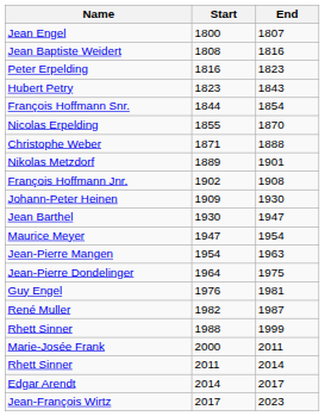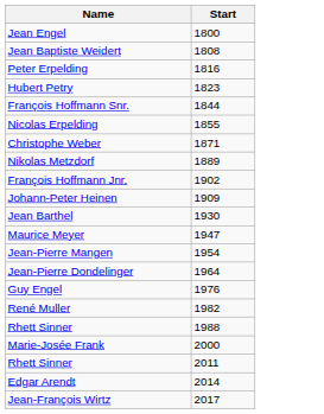 <table class="wikitable">
 <tr>
 <th width=250>Name</th>
 <th width=80>Start</th>
-<th width=80>End</th>
 </tr>
 <tr>
 <td><a href='#'>Jean Engel</a></td>
 <td>1800</td>
-<td>1807</td>
 </tr>
 <tr>
 <td><a href='#'>Jean Baptiste Weidert</a></td>
 <td>1808</td>
-<td>1816</td>
 </tr>
 <tr>
 <td><a href='#'>Peter Erpelding</a></td>
 <td>1816</td>
-<td>1823</td>
 </tr>
 <tr>
 <td><a href='#'>Hubert Petry</a></td>
 <td>1823</td>
-<td>1843</td>
 </tr>
 <tr>
 <td><a href='#'>François Hoffmann Snr.</a></td>
 <td>1844</td>
-<td>1854</td>
 </tr>
 <tr>
 <td><a href='#'>Nicolas Erpelding</a></td>
 <td>1855</td>
-<td>1870</td>
 </tr>
 <tr>
 <td><a href='#'>Christophe Weber</a></td>
 <td>1871</td>
-<td>1888</td>
 </tr>
 <tr>
 <td><a href='#'>Nikolas Metzdorf</a></td>
 <td>1889</td>
-<td>1901</td>
 </tr>
 <tr>
 <td><a href='#'>François Hoffmann Jnr.</a></td>
 <td>1902</td>
-<td>1908</td>
 </tr>
 <tr>
 <td><a href='#'>Johann-Peter Heinen</a></td>
 <td>1909</td>
-<td>1930</td>
 </tr>
 <tr>
 <td><a href='#'>Jean Barthel</a></td>
 <td>1930</td>
-<td>1947</td>
 </tr>
 <tr>
 <td><a href='#'>Maurice Meyer</a></td>
 <td>1947</td>
-<td>1954</td>
 </tr>
 <tr>
 <td><a href='#'>Jean-Pierre Mangen</a></td>
 <td>1954</td>
-<td>1963</td>
 </tr>
 <tr>
 <td><a href='#'>Jean-Pierre Dondelinger</a></td>
 <td>1964</td>
-<td>1975</td>
 </tr>
 <tr>
 <td><a href='#'>Guy Engel</a></td>
 <td>1976</td>
-<td>1981</td>
 </tr>
 <tr>
 <td><a href='#'>René Muller</a></td>
 <td>1982</td>
-<td>1987</td>
 </tr>
 <tr>
 <td><a href='#'>Rhett Sinner</a></td>
 <td>1988</td>
-<td>1999</td>
 </tr>
 <tr>
 <td><a href='#'>Marie-Josée Frank</a></td>
 <td>2000</td>
-<td>2011</td>
 </tr>
 <tr>
 <td><a href='#'>Rhett Sinner</a></td>
 <td>2011</td>
-<td>2014</td>
 </tr>
 <tr>
 <td><a href='#'>Edgar Arendt</a></td>
 <td>2014</td>
-<td>2017</td>
 </tr>
 <tr>
 <td><a href='#'>Jean-François Wirtz</a></td>
 <td>2017</td>
-<td>2023</td>
 </tr>
 </table>
